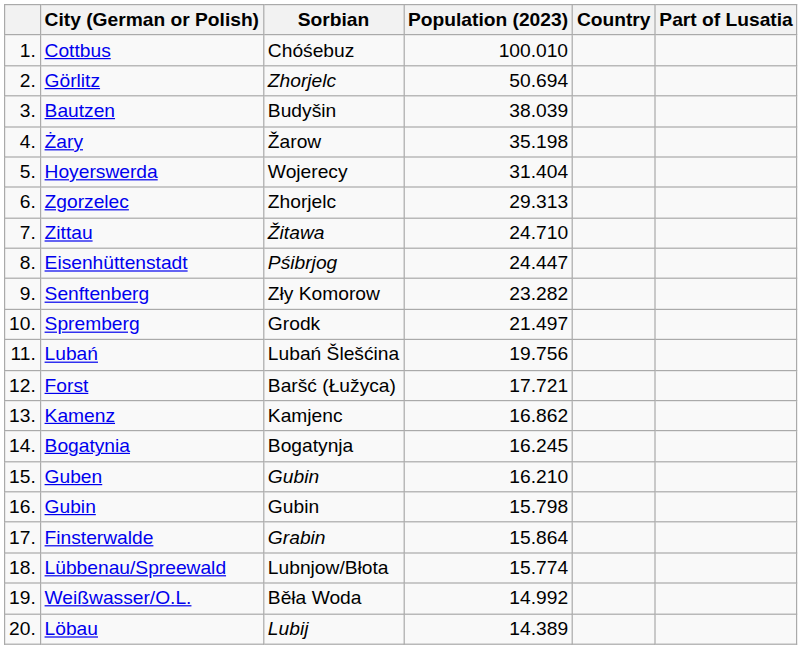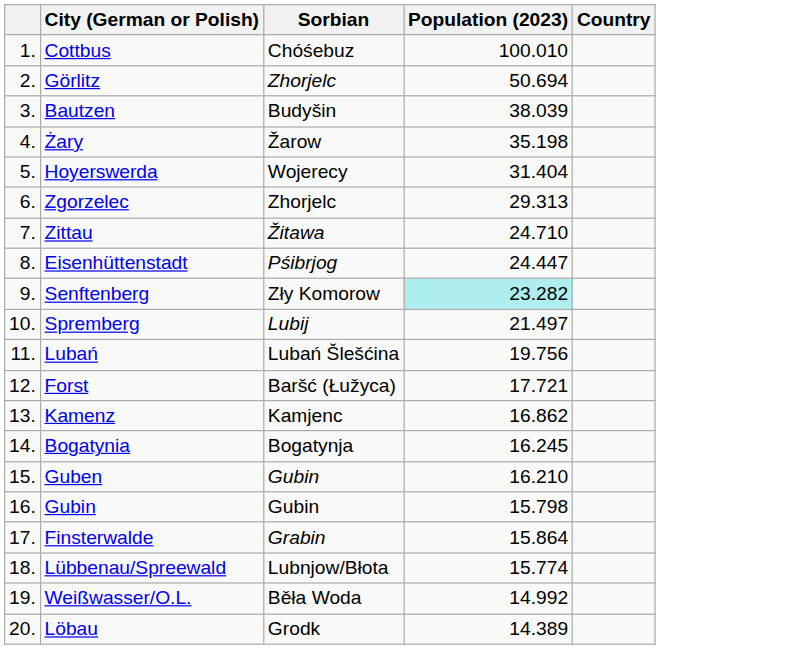 <table class="wikitable sortable">
 <tr>
 <th class="unsortable"></th>
 <th>City (German or Polish)</th>
 <th>Sorbian</th>
 <th>Population (2023)</th>
 <th class="unsortable">Country</th>
-<th>Part of Lusatia</th>
 </tr>
 <tr>
 <td align="right">1.</td>
 <td><a href='#'>Cottbus</a></td>
 <td>Chóśebuz</td>
 <td align="right">100.010</td>
 <td align="right"></td>
-<td></td>
 </tr>
 <tr>
 <td align="right">2.</td>
 <td><a href='#'>Görlitz</a></td>
 <td><em>Zhorjelc</em></td>
 <td align="right">50.694</td>
 <td align="right"></td>
-<td></td>
 </tr>
 <tr>
 <td align="right">3.</td>
 <td><a href='#'>Bautzen</a></td>
 <td>Budyšin</td>
 <td align="right">38.039</td>
 <td align="right"></td>
-<td></td>
 </tr>
 <tr>
 <td align="right">4.</td>
 <td><a href='#'>Żary</a></td>
 <td>Žarow</td>
 <td align="right">35.198</td>
 <td align="right"></td>
-<td></td>
 </tr>
 <tr>
 <td align="right">5.</td>
 <td><a href='#'>Hoyerswerda</a></td>
 <td>Wojerecy</td>
 <td align="right">31.404</td>
 <td align="right"></td>
-<td></td>
 </tr>
 <tr>
 <td align="right">6.</td>
 <td><a href='#'>Zgorzelec</a></td>
 <td>Zhorjelc</td>
 <td align="right">29.313</td>
 <td align="right"></td>
-<td></td>
 </tr>
 <tr>
 <td align="right">7.</td>
 <td><a href='#'>Zittau</a></td>
 <td><em>Žitawa</em></td>
 <td align="right">24.710</td>
 <td align="right"></td>
-<td></td>
 </tr>
 <tr>
 <td align="right">8.</td>
 <td><a href='#'>Eisenhüttenstadt</a></td>
 <td><em>Pśibrjog</em></td>
 <td align="right">24.447</td>
 <td align="right"></td>
-<td></td>
 </tr>
 <tr>
 <td align="right">9.</td>
 <td><a href='#'>Senftenberg</a></td>
 <td>Zły Komorow</td>
-<td align="right">23.282</td>
+<td align="right" style="background: paleturquoise;">23.282</td>
 <td align="right"></td>
-<td></td>
 </tr>
 <tr>
 <td align="right">10.</td>
 <td><a href='#'>Spremberg</a></td>
-<td>Grodk</td>
+<td><em>Lubij</em></td>
 <td align="right">21.497</td>
 <td align="right"></td>
-<td></td>
 </tr>
 <tr>
 <td align="right">11.</td>
 <td><a href='#'>Lubań</a></td>
 <td>Lubań Šlešćina</td>
 <td align="right">19.756</td>
 <td align="right"></td>
-<td></td>
 </tr>
 <tr>
 <td align="right">12.</td>
 <td><a href='#'>Forst</a></td>
 <td>Baršć (Łužyca)</td>
 <td align="right">17.721</td>
 <td align="right"></td>
-<td></td>
 </tr>
 <tr>
 <td align="right">13.</td>
 <td><a href='#'>Kamenz</a></td>
 <td>Kamjenc</td>
 <td align="right">16.862</td>
 <td align="right"></td>
-<td></td>
 </tr>
 <tr>
 <td align="right">14.</td>
 <td><a href='#'>Bogatynia</a></td>
 <td>Bogatynja</td>
 <td align="right">16.245</td>
 <td align="right"></td>
-<td></td>
 </tr>
 <tr>
 <td align="right">15.</td>
 <td><a href='#'>Guben</a></td>
 <td><em>Gubin</em></td>
 <td align="right">16.210</td>
 <td align="right"></td>
-<td></td>
 </tr>
 <tr>
 <td align="right">16.</td>
 <td><a href='#'>Gubin</a></td>
 <td>Gubin</td>
 <td align="right">15.798</td>
 <td align="right"></td>
-<td></td>
 </tr>
 <tr>
 <td align="right">17.</td>
 <td><a href='#'>Finsterwalde</a></td>
 <td><em>Grabin</em></td>
 <td align="right">15.864</td>
 <td align="right"></td>
-<td></td>
 </tr>
 <tr>
 <td align="right">18.</td>
 <td><a href='#'>Lübbenau/Spreewald</a></td>
 <td>Lubnjow/Błota</td>
 <td align="right">15.774</td>
 <td align="right"></td>
-<td></td>
 </tr>
 <tr>
 <td align="right">19.</td>
 <td><a href='#'>Weißwasser/O.L.</a></td>
 <td>Běła Woda</td>
 <td align="right">14.992</td>
 <td align="right"></td>
-<td></td>
 </tr>
 <tr>
 <td align="right">20.</td>
 <td><a href='#'>Löbau</a></td>
-<td><em>Lubij</em></td>
+<td>Grodk</td>
 <td align="right">14.389</td>
 <td align="right"></td>
-<td></td>
 </tr>
 </table>
